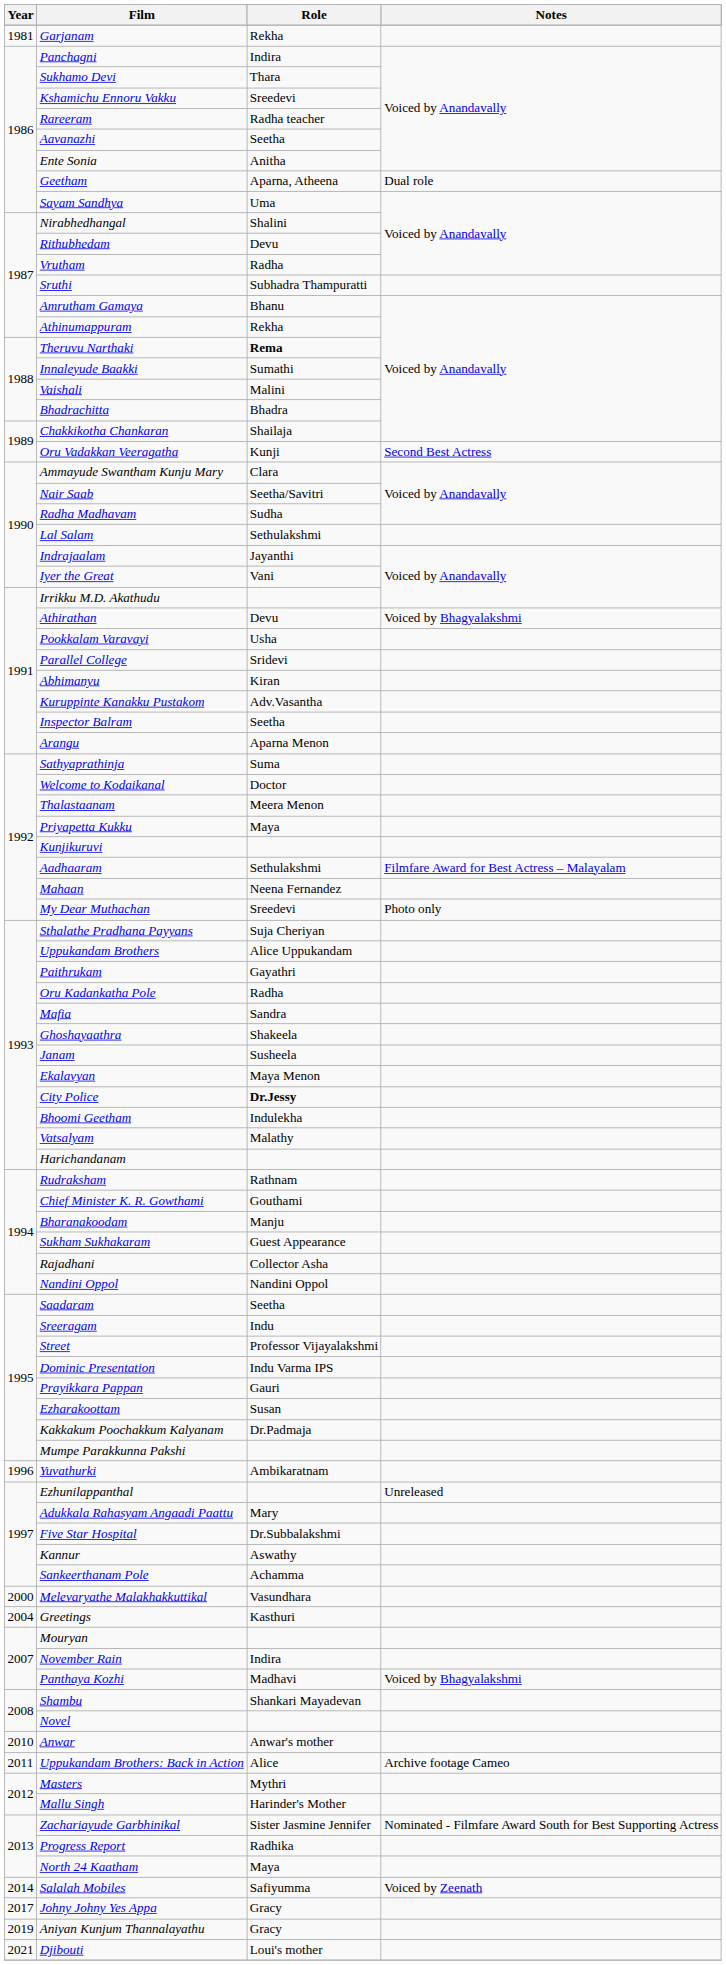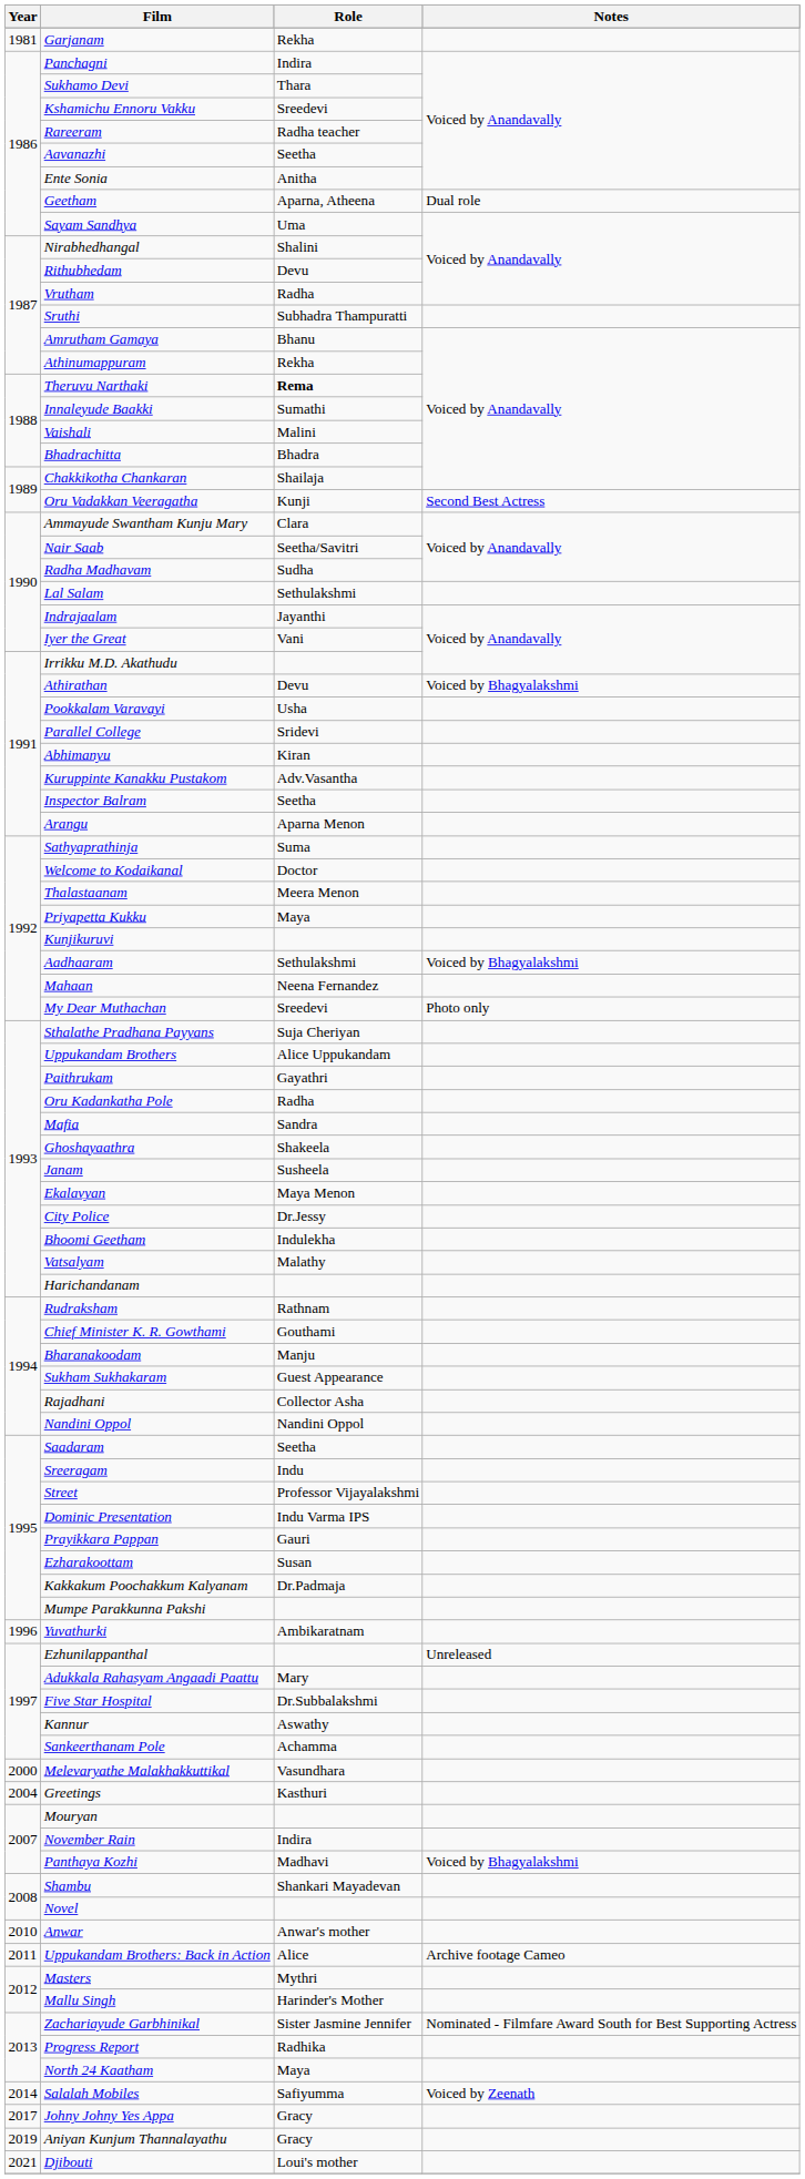 <table class="wikitable sortable">
 <tr style="background:#000;">
 <th>Year</th>
 <th>Film</th>
 <th>Role</th>
 <th>Notes</th>
 </tr>
 <tr>
 <td>1981</td>
 <td><em><a href='#'>Garjanam</a></em></td>
 <td>Rekha</td>
 <td></td>
 </tr>
 <tr>
 <td rowspan="8">1986</td>
 <td><em><a href='#'>Panchagni</a></em></td>
 <td>Indira</td>
 <td rowspan="6">Voiced by <a href='#'>Anandavally</a></td>
 </tr>
 <tr>
 <td><em><a href='#'>Sukhamo Devi</a></em></td>
 <td>Thara</td>
 </tr>
 <tr>
 <td><em><a href='#'>Kshamichu Ennoru Vakku</a></em></td>
 <td>Sreedevi</td>
 </tr>
 <tr>
 <td><em><a href='#'>Rareeram</a></em></td>
 <td>Radha teacher</td>
 </tr>
 <tr>
 <td><em><a href='#'>Aavanazhi</a></em></td>
 <td>Seetha</td>
 </tr>
 <tr>
 <td><em>Ente Sonia</em></td>
 <td>Anitha</td>
 </tr>
 <tr>
 <td><em><a href='#'>Geetham</a></em></td>
 <td>Aparna, Atheena</td>
 <td>Dual role</td>
 </tr>
 <tr>
 <td><em><a href='#'>Sayam Sandhya</a></em></td>
 <td>Uma</td>
 <td rowspan="4">Voiced by <a href='#'>Anandavally</a></td>
 </tr>
 <tr>
 <td rowspan="6">1987</td>
 <td><em>Nirabhedhangal</em></td>
 <td>Shalini</td>
 </tr>
 <tr>
 <td><em><a href='#'>Rithubhedam</a></em></td>
 <td>Devu</td>
 </tr>
 <tr>
 <td><em><a href='#'>Vrutham</a></em></td>
 <td>Radha</td>
 </tr>
 <tr>
 <td><em><a href='#'>Sruthi</a></em></td>
 <td>Subhadra Thampuratti</td>
 <td></td>
 </tr>
 <tr>
 <td><em><a href='#'>Amrutham Gamaya</a></em></td>
 <td>Bhanu</td>
 <td rowspan="7">Voiced by <a href='#'>Anandavally</a></td>
 </tr>
 <tr>
 <td><em><a href='#'>Athinumappuram</a></em></td>
 <td>Rekha</td>
 </tr>
 <tr>
 <td rowspan="4">1988</td>
 <td><em><a href='#'>Theruvu Narthaki</a></em></td>
 <td><strong>Rema</strong></td>
 </tr>
 <tr>
 <td><em><a href='#'>Innaleyude Baakki</a></em></td>
 <td>Sumathi</td>
 </tr>
 <tr>
 <td><em><a href='#'>Vaishali</a></em></td>
 <td>Malini</td>
 </tr>
 <tr>
 <td><em><a href='#'>Bhadrachitta</a></em></td>
 <td>Bhadra</td>
 </tr>
 <tr>
 <td rowspan="2">1989</td>
 <td><em><a href='#'>Chakkikotha Chankaran</a></em></td>
 <td>Shailaja</td>
 </tr>
 <tr>
 <td><em><a href='#'>Oru Vadakkan Veeragatha</a></em></td>
 <td>Kunji</td>
 <td><a href='#'>Second Best Actress</a></td>
 </tr>
 <tr>
 <td rowspan="6">1990</td>
 <td><em>Ammayude Swantham Kunju Mary</em></td>
 <td>Clara</td>
 <td rowspan="3">Voiced by <a href='#'>Anandavally</a></td>
 </tr>
 <tr>
 <td><em><a href='#'>Nair Saab</a></em></td>
 <td>Seetha/Savitri</td>
 </tr>
 <tr>
 <td><em><a href='#'>Radha Madhavam</a></em></td>
 <td>Sudha</td>
 </tr>
 <tr>
 <td><em><a href='#'>Lal Salam</a></em></td>
 <td>Sethulakshmi</td>
 <td></td>
 </tr>
 <tr>
 <td><em><a href='#'>Indrajaalam</a></em></td>
 <td>Jayanthi</td>
 <td rowspan="3">Voiced by <a href='#'>Anandavally</a></td>
 </tr>
 <tr>
 <td><em><a href='#'>Iyer the Great</a></em></td>
 <td>Vani</td>
 </tr>
 <tr>
 <td rowspan="8">1991</td>
 <td><em>Irrikku M.D. Akathudu</em></td>
 <td></td>
 </tr>
 <tr>
 <td><em><a href='#'>Athirathan</a></em></td>
 <td>Devu</td>
 <td>Voiced by <a href='#'>Bhagyalakshmi</a></td>
 </tr>
 <tr>
 <td><em><a href='#'>Pookkalam Varavayi</a></em></td>
 <td>Usha</td>
 <td></td>
 </tr>
 <tr>
 <td><em><a href='#'>Parallel College</a></em></td>
 <td>Sridevi</td>
 <td></td>
 </tr>
 <tr>
 <td><em><a href='#'>Abhimanyu</a></em></td>
 <td>Kiran</td>
 <td></td>
 </tr>
 <tr>
 <td><em><a href='#'>Kuruppinte Kanakku Pustakom</a></em></td>
 <td>Adv.Vasantha</td>
 <td></td>
 </tr>
 <tr>
 <td><em><a href='#'>Inspector Balram</a></em></td>
 <td>Seetha</td>
 <td></td>
 </tr>
 <tr>
 <td><em><a href='#'>Arangu</a></em></td>
 <td>Aparna Menon</td>
 <td></td>
 </tr>
 <tr>
 <td rowspan="8">1992</td>
 <td><em><a href='#'>Sathyaprathinja</a></em></td>
 <td>Suma</td>
 <td></td>
 </tr>
 <tr>
 <td><em><a href='#'>Welcome to Kodaikanal</a></em></td>
 <td>Doctor</td>
 <td></td>
 </tr>
 <tr>
 <td><em><a href='#'>Thalastaanam</a></em></td>
 <td>Meera Menon</td>
 <td></td>
 </tr>
 <tr>
 <td><em><a href='#'>Priyapetta Kukku</a></em></td>
 <td>Maya</td>
 <td></td>
 </tr>
 <tr>
 <td><em><a href='#'>Kunjikuruvi</a></em></td>
 <td></td>
 <td></td>
 </tr>
 <tr>
 <td><em><a href='#'>Aadhaaram</a></em></td>
 <td>Sethulakshmi</td>
-<td><a href='#'>Filmfare Award for Best Actress – Malayalam</a></td>
+<td>Voiced by <a href='#'>Bhagyalakshmi</a></td>
 </tr>
 <tr>
 <td><em><a href='#'>Mahaan</a></em></td>
 <td>Neena Fernandez</td>
 <td></td>
 </tr>
 <tr>
 <td><em><a href='#'>My Dear Muthachan</a></em></td>
 <td>Sreedevi</td>
 <td>Photo only</td>
 </tr>
 <tr>
 <td rowspan="12">1993</td>
 <td><em><a href='#'>Sthalathe Pradhana Payyans</a></em></td>
 <td>Suja Cheriyan</td>
 <td></td>
 </tr>
 <tr>
 <td><em><a href='#'>Uppukandam Brothers</a></em></td>
 <td>Alice Uppukandam</td>
 <td></td>
 </tr>
 <tr>
 <td><em><a href='#'>Paithrukam</a></em></td>
 <td>Gayathri</td>
 <td></td>
 </tr>
 <tr>
 <td><em><a href='#'>Oru Kadankatha Pole</a></em></td>
 <td>Radha</td>
 <td></td>
 </tr>
 <tr>
 <td><em><a href='#'>Mafia</a></em></td>
 <td>Sandra</td>
 <td></td>
 </tr>
 <tr>
 <td><em><a href='#'>Ghoshayaathra</a></em></td>
 <td>Shakeela</td>
 <td></td>
 </tr>
 <tr>
 <td><em><a href='#'>Janam</a></em></td>
 <td>Susheela</td>
 <td></td>
 </tr>
 <tr>
 <td><em><a href='#'>Ekalavyan</a></em></td>
 <td>Maya Menon</td>
 <td></td>
 </tr>
 <tr>
 <td><em><a href='#'>City Police</a></em></td>
-<td><strong>Dr.Jessy</strong></td>
+<td>Dr.Jessy</td>
 <td></td>
 </tr>
 <tr>
 <td><em><a href='#'>Bhoomi Geetham</a></em></td>
 <td>Indulekha</td>
 <td></td>
 </tr>
 <tr>
 <td><em><a href='#'>Vatsalyam</a></em></td>
 <td>Malathy</td>
 <td></td>
 </tr>
 <tr>
 <td><em>Harichandanam</em></td>
 <td></td>
 <td></td>
 </tr>
 <tr>
 <td rowspan="6">1994</td>
 <td><em><a href='#'>Rudraksham</a></em></td>
 <td>Rathnam</td>
 <td></td>
 </tr>
 <tr>
 <td><em><a href='#'>Chief Minister K. R. Gowthami</a></em></td>
 <td>Gouthami</td>
 <td></td>
 </tr>
 <tr>
 <td><em><a href='#'>Bharanakoodam</a></em></td>
 <td>Manju</td>
 <td></td>
 </tr>
 <tr>
 <td><em><a href='#'>Sukham Sukhakaram</a></em></td>
 <td>Guest Appearance</td>
 <td></td>
 </tr>
 <tr>
 <td><em>Rajadhani</em></td>
 <td>Collector Asha</td>
 <td></td>
 </tr>
 <tr>
 <td><em><a href='#'>Nandini Oppol</a></em></td>
 <td>Nandini Oppol</td>
 <td></td>
 </tr>
 <tr>
 <td rowspan="8">1995</td>
 <td><em><a href='#'>Saadaram</a></em></td>
 <td>Seetha</td>
 <td></td>
 </tr>
 <tr>
 <td><em><a href='#'>Sreeragam</a></em></td>
 <td>Indu</td>
 <td></td>
 </tr>
 <tr>
 <td><em><a href='#'>Street</a></em></td>
 <td>Professor Vijayalakshmi</td>
 <td></td>
 </tr>
 <tr>
 <td><em><a href='#'>Dominic Presentation</a></em></td>
 <td>Indu Varma IPS</td>
 <td></td>
 </tr>
 <tr>
 <td><em><a href='#'>Prayikkara Pappan</a></em></td>
 <td>Gauri</td>
 <td></td>
 </tr>
 <tr>
 <td><em><a href='#'>Ezharakoottam</a></em></td>
 <td>Susan</td>
 <td></td>
 </tr>
 <tr>
 <td><em>Kakkakum Poochakkum Kalyanam</em></td>
 <td>Dr.Padmaja</td>
 <td></td>
 </tr>
 <tr>
 <td><em>Mumpe Parakkunna Pakshi</em></td>
 <td></td>
 <td></td>
 </tr>
 <tr>
 <td>1996</td>
 <td><em><a href='#'>Yuvathurki</a></em></td>
 <td>Ambikaratnam</td>
 <td></td>
 </tr>
 <tr>
 <td rowspan="5">1997</td>
 <td><em>Ezhunilappanthal</em></td>
 <td></td>
 <td>Unreleased</td>
 </tr>
 <tr>
 <td><em><a href='#'>Adukkala Rahasyam Angaadi Paattu</a></em></td>
 <td>Mary</td>
 <td></td>
 </tr>
 <tr>
 <td><em><a href='#'>Five Star Hospital</a></em></td>
 <td>Dr.Subbalakshmi</td>
 <td></td>
 </tr>
 <tr>
 <td><em>Kannur</em></td>
 <td>Aswathy</td>
 <td></td>
 </tr>
 <tr>
 <td><em><a href='#'>Sankeerthanam Pole</a></em></td>
 <td>Achamma</td>
 <td></td>
 </tr>
 <tr>
 <td>2000</td>
 <td><em><a href='#'>Melevaryathe Malakhakkuttikal</a></em></td>
 <td>Vasundhara</td>
 <td></td>
 </tr>
 <tr>
 <td>2004</td>
 <td><em>Greetings</em></td>
 <td>Kasthuri</td>
 <td></td>
 </tr>
 <tr>
 <td rowspan="3">2007</td>
 <td><em>Mouryan</em></td>
 <td></td>
 <td></td>
 </tr>
 <tr>
 <td><em><a href='#'>November Rain</a></em></td>
 <td>Indira</td>
 <td></td>
 </tr>
 <tr>
 <td><em><a href='#'>Panthaya Kozhi</a></em></td>
 <td>Madhavi</td>
 <td>Voiced by <a href='#'>Bhagyalakshmi</a></td>
 </tr>
 <tr>
 <td rowspan="2">2008</td>
 <td><em><a href='#'>Shambu</a></em></td>
 <td>Shankari Mayadevan</td>
 <td></td>
 </tr>
 <tr>
 <td><em><a href='#'>Novel</a></em></td>
 <td></td>
 <td></td>
 </tr>
 <tr>
 <td>2010</td>
 <td><em><a href='#'>Anwar</a></em></td>
 <td>Anwar's mother</td>
 <td></td>
 </tr>
 <tr>
 <td>2011</td>
 <td><em><a href='#'>Uppukandam Brothers: Back in Action</a></em></td>
 <td>Alice</td>
 <td>Archive footage Cameo</td>
 </tr>
 <tr>
 <td rowspan="2">2012</td>
 <td><em><a href='#'>Masters</a></em></td>
 <td>Mythri</td>
 <td></td>
 </tr>
 <tr>
 <td><em><a href='#'>Mallu Singh</a></em></td>
 <td>Harinder's Mother</td>
 <td></td>
 </tr>
 <tr>
 <td rowspan="3">2013</td>
 <td><em><a href='#'>Zachariayude Garbhinikal</a></em></td>
 <td>Sister Jasmine Jennifer</td>
 <td>Nominated - Filmfare Award South for Best Supporting Actress</td>
 </tr>
 <tr>
 <td><em><a href='#'>Progress Report</a></em></td>
 <td>Radhika</td>
 <td></td>
 </tr>
 <tr>
 <td><em><a href='#'>North 24 Kaatham</a></em></td>
 <td>Maya</td>
 <td></td>
 </tr>
 <tr>
 <td>2014</td>
 <td><em><a href='#'>Salalah Mobiles</a></em></td>
 <td>Safiyumma</td>
 <td>Voiced by <a href='#'>Zeenath</a></td>
 </tr>
 <tr>
 <td>2017</td>
 <td><em><a href='#'>Johny Johny Yes Appa</a></em></td>
 <td>Gracy</td>
 <td></td>
 </tr>
 <tr>
 <td>2019</td>
 <td><em>Aniyan Kunjum Thannalayathu</em></td>
 <td>Gracy</td>
 <td></td>
 </tr>
 <tr>
 <td>2021</td>
 <td><em><a href='#'>Djibouti</a></em></td>
 <td>Loui's mother</td>
 <td></td>
 </tr>
 <tr>
 </tr>
 </table>
